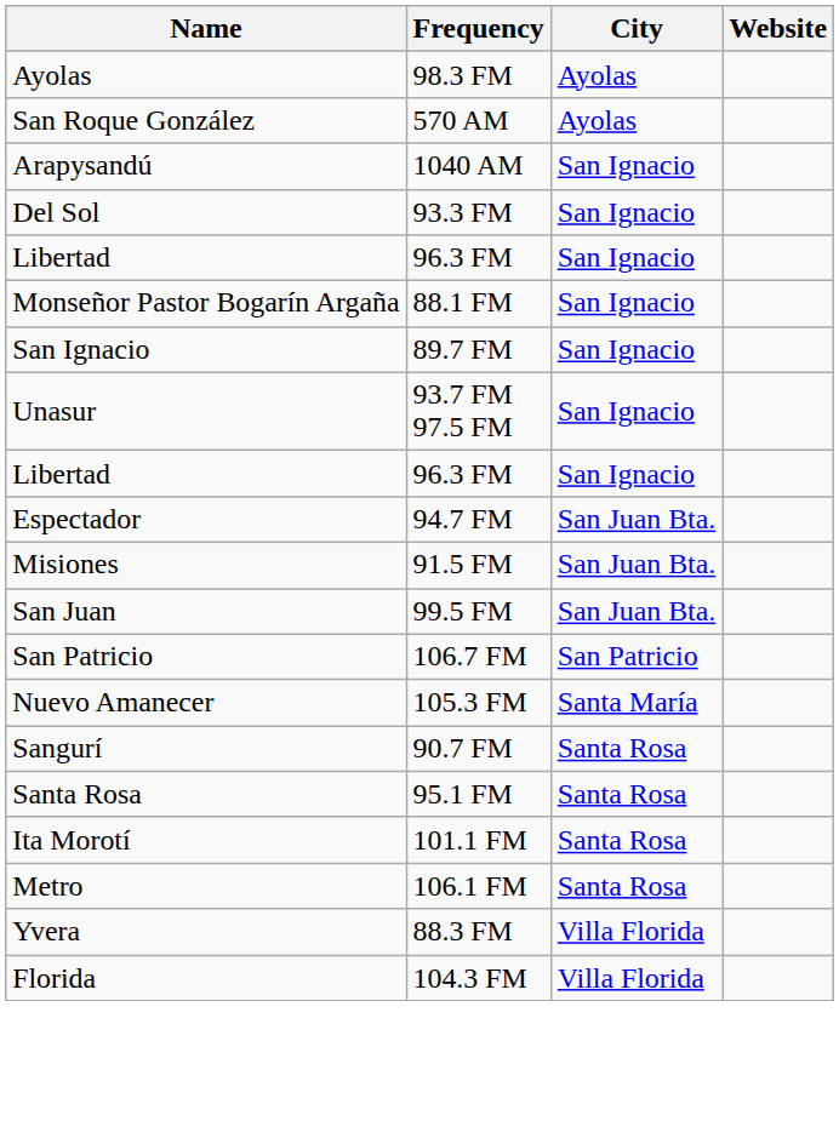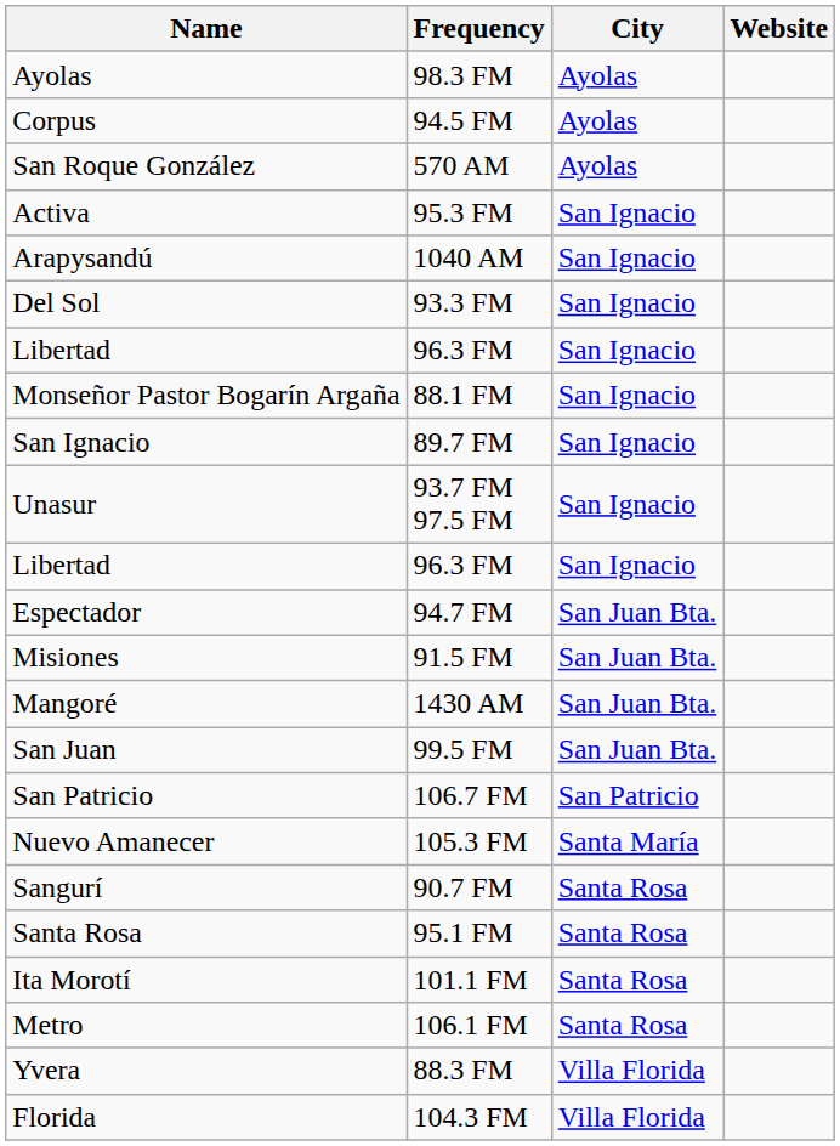 <table class="wikitable sortable">
 <tr>
 <th>Name</th>
 <th>Frequency</th>
 <th>City</th>
 <th>Website</th>
 </tr>
 <tr>
 <td>Ayolas</td>
 <td>98.3 FM</td>
 <td><a href='#'>Ayolas</a></td>
 <td></td>
 </tr>
 <tr>
+<td>Corpus</td>
+<td>94.5 FM</td>
+<td><a href='#'>Ayolas</a></td>
+<td></td>
+</tr>
+<tr>
 <td>San Roque González</td>
 <td>570 AM</td>
 <td><a href='#'>Ayolas</a></td>
+<td></td>
+</tr>
+<tr>
+<td>Activa</td>
+<td>95.3 FM</td>
+<td><a href='#'>San Ignacio</a></td>
 <td></td>
 </tr>
 <tr>
 <td>Arapysandú</td>
 <td>1040 AM</td>
 <td><a href='#'>San Ignacio</a></td>
 <td></td>
 </tr>
 <tr>
 <td>Del Sol</td>
 <td>93.3 FM</td>
 <td><a href='#'>San Ignacio</a></td>
 <td></td>
 </tr>
 <tr>
 <td>Libertad</td>
 <td>96.3 FM</td>
 <td><a href='#'>San Ignacio</a></td>
 <td></td>
 </tr>
 <tr>
 <td>Monseñor Pastor Bogarín Argaña</td>
 <td>88.1 FM</td>
 <td><a href='#'>San Ignacio</a></td>
 <td></td>
 </tr>
 <tr>
 <td>San Ignacio</td>
 <td>89.7 FM</td>
 <td><a href='#'>San Ignacio</a></td>
 <td></td>
 </tr>
 <tr>
 <td>Unasur</td>
 <td>93.7 FM<br>97.5 FM</td>
 <td><a href='#'>San Ignacio</a></td>
 <td></td>
 </tr>
 <tr>
 <td>Libertad</td>
 <td>96.3 FM</td>
 <td><a href='#'>San Ignacio</a></td>
 <td></td>
 </tr>
 <tr>
 <td>Espectador</td>
 <td>94.7 FM</td>
 <td><a href='#'>San Juan Bta.</a></td>
 <td></td>
 </tr>
 <tr>
 <td>Misiones</td>
 <td>91.5 FM</td>
+<td><a href='#'>San Juan Bta.</a></td>
+<td></td>
+</tr>
+<tr>
+<td>Mangoré</td>
+<td>1430 AM</td>
 <td><a href='#'>San Juan Bta.</a></td>
 <td></td>
 </tr>
 <tr>
 <td>San Juan</td>
 <td>99.5 FM</td>
 <td><a href='#'>San Juan Bta.</a></td>
 <td></td>
 </tr>
 <tr>
 <td>San Patricio</td>
 <td>106.7 FM</td>
 <td><a href='#'>San Patricio</a></td>
 <td></td>
 </tr>
 <tr>
 <td>Nuevo Amanecer</td>
 <td>105.3 FM</td>
 <td><a href='#'>Santa María</a></td>
 <td></td>
 </tr>
 <tr>
 <td>Sangurí</td>
 <td>90.7 FM</td>
 <td><a href='#'>Santa Rosa</a></td>
 <td></td>
 </tr>
 <tr>
 <td>Santa Rosa</td>
 <td>95.1 FM</td>
 <td><a href='#'>Santa Rosa</a></td>
 <td></td>
 </tr>
 <tr>
 <td>Ita Morotí</td>
 <td>101.1 FM</td>
 <td><a href='#'>Santa Rosa</a></td>
 <td></td>
 </tr>
 <tr>
 <td>Metro</td>
 <td>106.1 FM</td>
 <td><a href='#'>Santa Rosa</a></td>
 <td></td>
 </tr>
 <tr>
 <td>Yvera</td>
 <td>88.3 FM</td>
 <td><a href='#'>Villa Florida</a></td>
 <td></td>
 </tr>
 <tr>
 <td>Florida</td>
 <td>104.3 FM</td>
 <td><a href='#'>Villa Florida</a></td>
 <td></td>
 </tr>
 </table>
